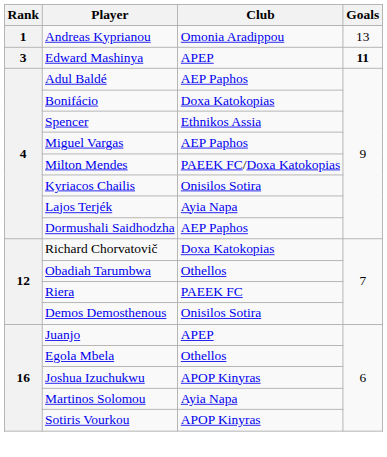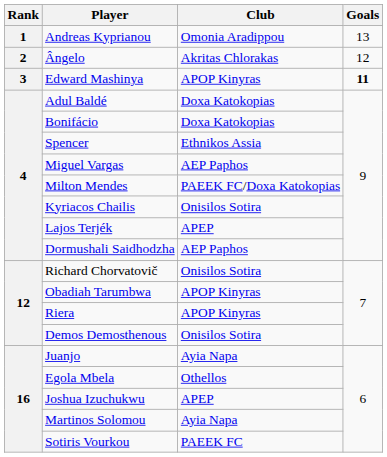 <table class="wikitable" style="text-align:center">
 <tr>
 <th>Rank</th>
 <th>Player</th>
 <th>Club</th>
 <th>Goals</th>
 </tr>
 <tr>
 <th rowspan="1">1</th>
 <td align="left"> <a href='#'>Andreas Kyprianou</a></td>
 <td align="left"><a href='#'>Omonia Aradippou</a></td>
 <td rowspan="1">13</td>
 </tr>
 <tr>
+<th rowspan="1">2</th>
+<td align="left"> <a href='#'>Ângelo</a></td>
+<td align="left"><a href='#'>Akritas Chlorakas</a></td>
+<td rowspan="1">12</td>
+</tr>
+<tr>
 <th rowspan="1">3</th>
 <td align="left"> <a href='#'>Edward Mashinya</a></td>
-<td align="left"><a href='#'>APEP</a></td>
+<td align="left"><a href='#'>APOP Kinyras</a></td>
 <td rowspan="1"><strong>11</strong></td>
 </tr>
 <tr>
 <th rowspan="8">4</th>
 <td align="left"> <a href='#'>Adul Baldé</a></td>
-<td align="left"><a href='#'>AEP Paphos</a></td>
+<td align="left"><a href='#'>Doxa Katokopias</a></td>
 <td rowspan="8">9</td>
 </tr>
 <tr>
 <td align="left"> <a href='#'>Bonifácio</a></td>
 <td align="left"><a href='#'>Doxa Katokopias</a></td>
 </tr>
 <tr>
 <td align="left"> <a href='#'>Spencer</a></td>
 <td align="left"><a href='#'>Ethnikos Assia</a></td>
 </tr>
 <tr>
 <td align="left"> <a href='#'>Miguel Vargas</a></td>
 <td align="left"><a href='#'>AEP Paphos</a></td>
 </tr>
 <tr>
 <td align="left"> <a href='#'>Milton Mendes</a></td>
 <td align="left"><a href='#'>PAEEK FC</a>/<a href='#'>Doxa Katokopias</a></td>
 </tr>
 <tr>
 <td align="left"> <a href='#'>Kyriacos Chailis</a></td>
 <td align="left"><a href='#'>Onisilos Sotira</a></td>
 </tr>
 <tr>
 <td align="left"> <a href='#'>Lajos Terjék</a></td>
-<td align="left"><a href='#'>Ayia Napa</a></td>
+<td align="left"><a href='#'>APEP</a></td>
 </tr>
 <tr>
 <td align="left"> <a href='#'>Dormushali Saidhodzha</a></td>
 <td align="left"><a href='#'>AEP Paphos</a></td>
 </tr>
 <tr>
 <th rowspan="4">12</th>
 <td align="left"> Richard Chorvatovič</td>
-<td align="left"><a href='#'>Doxa Katokopias</a></td>
+<td align="left"><a href='#'>Onisilos Sotira</a></td>
 <td rowspan="4">7</td>
 </tr>
 <tr>
 <td align="left"> <a href='#'>Obadiah Tarumbwa</a></td>
-<td align="left"><a href='#'>Othellos</a></td>
+<td align="left"><a href='#'>APOP Kinyras</a></td>
 </tr>
 <tr>
 <td align="left"> <a href='#'>Riera</a></td>
-<td align="left"><a href='#'>PAEEK FC</a></td>
+<td align="left"><a href='#'>APOP Kinyras</a></td>
 </tr>
 <tr>
 <td align="left"> <a href='#'>Demos Demosthenous</a></td>
 <td align="left"><a href='#'>Onisilos Sotira</a></td>
 </tr>
 <tr>
 <th rowspan="5">16</th>
 <td align="left"> <a href='#'>Juanjo</a></td>
-<td align="left"><a href='#'>APEP</a></td>
+<td align="left"><a href='#'>Ayia Napa</a></td>
 <td rowspan="5">6</td>
 </tr>
 <tr>
 <td align="left"> <a href='#'>Egola Mbela</a></td>
 <td align="left"><a href='#'>Othellos</a></td>
 </tr>
 <tr>
 <td align="left"> <a href='#'>Joshua Izuchukwu</a></td>
-<td align="left"><a href='#'>APOP Kinyras</a></td>
+<td align="left"><a href='#'>APEP</a></td>
 </tr>
 <tr>
 <td align="left"> <a href='#'>Martinos Solomou</a></td>
 <td align="left"><a href='#'>Ayia Napa</a></td>
 </tr>
 <tr>
 <td align="left"> <a href='#'>Sotiris Vourkou</a></td>
-<td align="left"><a href='#'>APOP Kinyras</a></td>
+<td align="left"><a href='#'>PAEEK FC</a></td>
 </tr>
 </table>
